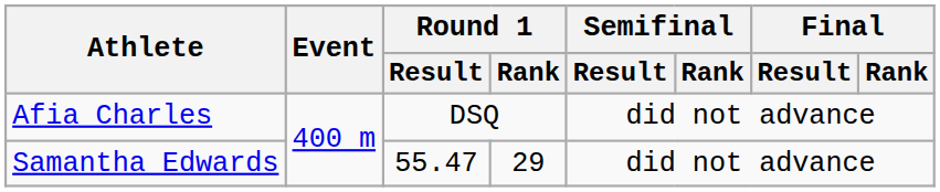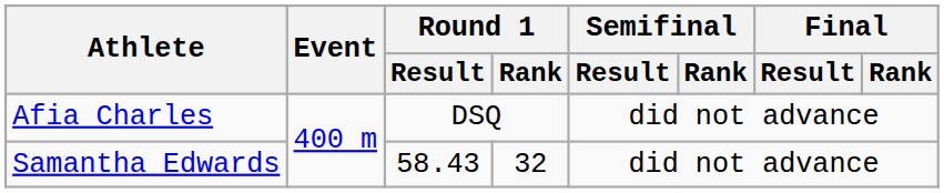 <table class=wikitable style="font-size:90%">
 <tr>
 <th rowspan="2">Athlete</th>
 <th rowspan="2">Event</th>
 <th colspan="2">Round 1</th>
 <th colspan="2">Semifinal</th>
 <th colspan="2">Final</th>
 </tr>
 <tr style="font-size:95%">
 <th>Result</th>
 <th>Rank</th>
 <th>Result</th>
 <th>Rank</th>
 <th>Result</th>
 <th>Rank</th>
 </tr>
 <tr align=center>
 <td align=left><a href='#'>Afia Charles</a></td>
 <td align=left rowspan=2><a href='#'>400 m</a></td>
 <td colspan=2>DSQ</td>
 <td colspan=4>did not advance</td>
 </tr>
 <tr align=center>
 <td align=left><a href='#'>Samantha Edwards</a></td>
-<td>55.47</td>
-<td>29</td>
+<td>58.43</td>
+<td>32</td>
 <td colspan=4>did not advance</td>
 </tr>
 </table>
